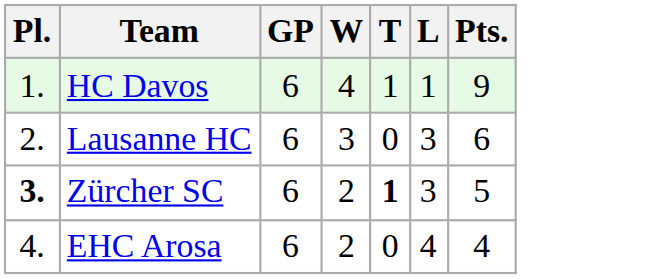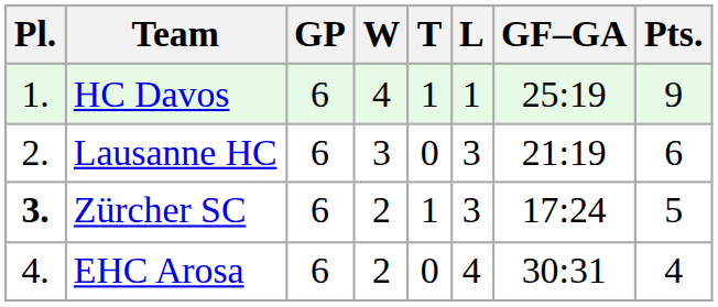 <table class="wikitable">
 <tr>
 <th>Pl.</th>
 <th>Team</th>
 <th>GP</th>
 <th>W</th>
 <th>T</th>
 <th>L</th>
+<th>GF–GA</th>
 <th>Pts.</th>
 </tr>
 <tr align="center " bgcolor="#e6fae6">
 <td>1.</td>
 <td align="left"><a href='#'>HC Davos</a></td>
 <td>6</td>
 <td>4</td>
 <td>1</td>
 <td>1</td>
+<td>25:19</td>
 <td>9</td>
 </tr>
 <tr align="center "  bgcolor="#FFFFFF">
 <td>2.</td>
 <td align="left"><a href='#'>Lausanne HC</a></td>
 <td>6</td>
 <td>3</td>
 <td>0</td>
 <td>3</td>
+<td>21:19</td>
 <td>6</td>
 </tr>
 <tr align="center "  bgcolor="#FFFFFF">
 <td><strong>3.</strong></td>
 <td align="left"><a href='#'>Zürcher SC</a></td>
 <td>6</td>
 <td>2</td>
-<td><strong>1</strong></td>
+<td>1</td>
 <td>3</td>
+<td>17:24</td>
 <td>5</td>
 </tr>
 <tr align="center "  bgcolor="#FFFFFF">
 <td>4.</td>
 <td align="left"><a href='#'>EHC Arosa</a></td>
 <td>6</td>
 <td>2</td>
 <td>0</td>
 <td>4</td>
+<td>30:31</td>
 <td>4</td>
 </tr>
 </table>
